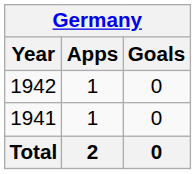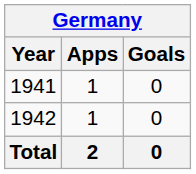 <table class="wikitable" style="text-align:center">
 <tr>
 <th colspan=3><a href='#'>Germany</a></th>
 </tr>
 <tr>
 <th>Year</th>
 <th>Apps</th>
 <th>Goals</th>
 </tr>
 <tr>
-<td>1942</td>
+<td>1941</td>
 <td>1</td>
 <td>0</td>
 </tr>
 <tr>
-<td>1941</td>
+<td>1942</td>
 <td>1</td>
 <td>0</td>
 </tr>
 <tr>
 <th>Total</th>
 <th>2</th>
 <th>0</th>
 </tr>
 </table>
